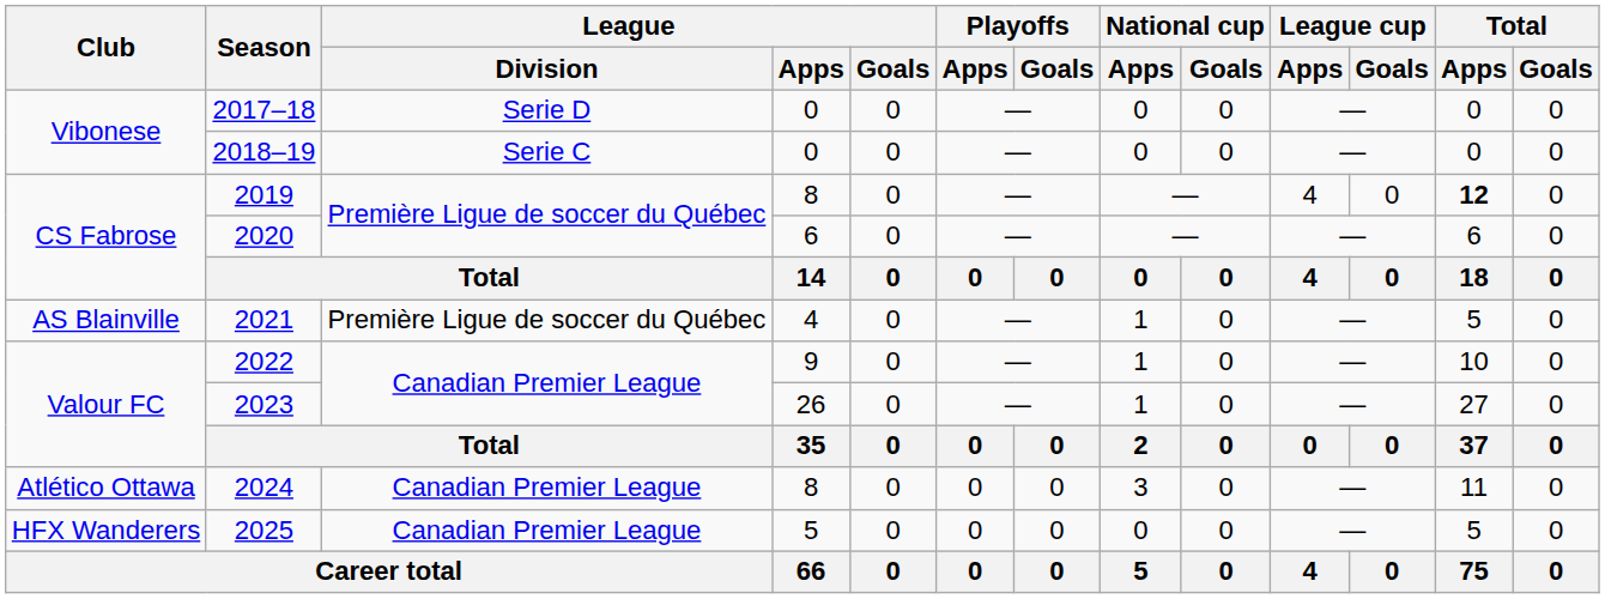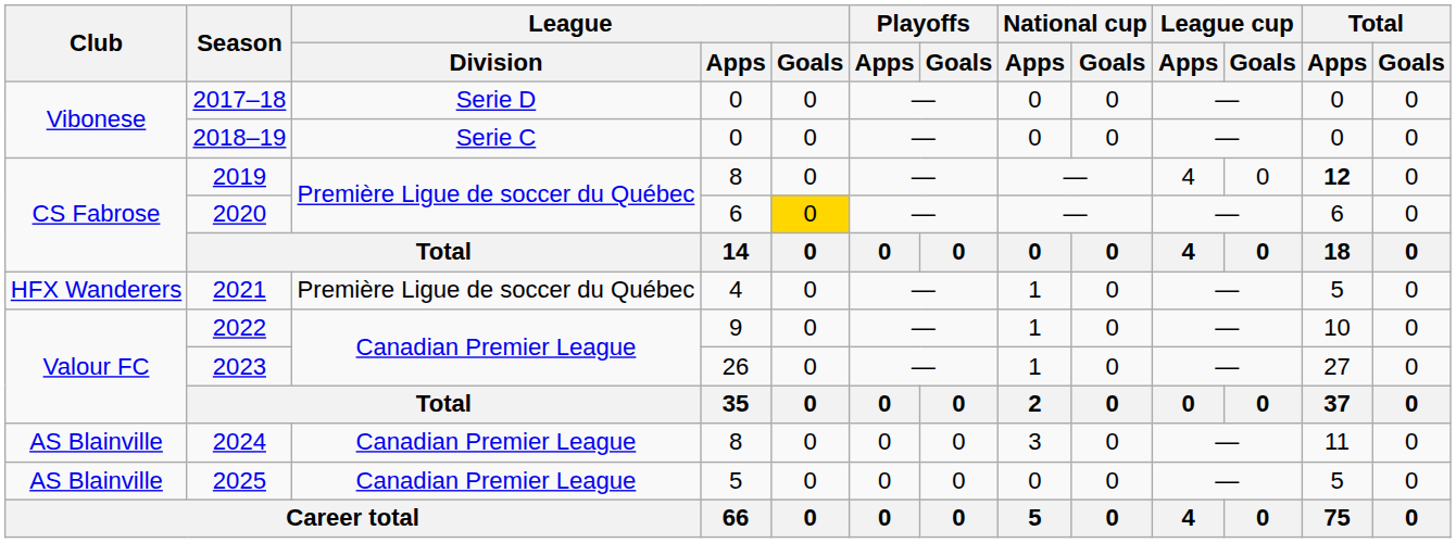 <table class="wikitable" style="text-align:center">
 <tr>
 <th rowspan="2">Club</th>
 <th rowspan="2">Season</th>
 <th colspan="3">League</th>
 <th colspan="2">Playoffs</th>
 <th colspan="2">National cup</th>
 <th colspan="2">League cup</th>
 <th colspan="2">Total</th>
 </tr>
 <tr>
 <th>Division</th>
 <th>Apps</th>
 <th>Goals</th>
 <th>Apps</th>
 <th>Goals</th>
 <th>Apps</th>
 <th>Goals</th>
 <th>Apps</th>
 <th>Goals</th>
 <th>Apps</th>
 <th>Goals</th>
 </tr>
 <tr>
 <td rowspan="2"><a href='#'>Vibonese</a></td>
 <td><a href='#'>2017–18</a></td>
 <td><a href='#'>Serie D</a></td>
 <td>0</td>
 <td>0</td>
 <td colspan="2">—</td>
 <td>0</td>
 <td>0</td>
 <td colspan="2">—</td>
 <td>0</td>
 <td>0</td>
 </tr>
 <tr>
 <td><a href='#'>2018–19</a></td>
 <td><a href='#'>Serie C</a></td>
 <td>0</td>
 <td>0</td>
 <td colspan="2">—</td>
 <td>0</td>
 <td>0</td>
 <td colspan="2">—</td>
 <td>0</td>
 <td>0</td>
 </tr>
 <tr>
 <td rowspan="3"><a href='#'>CS Fabrose</a></td>
 <td><a href='#'>2019</a></td>
 <td rowspan="2"><a href='#'>Première Ligue de soccer du Québec</a></td>
 <td>8</td>
 <td>0</td>
 <td colspan="2">—</td>
 <td colspan="2">—</td>
 <td>4</td>
 <td>0</td>
 <td><strong>12</strong></td>
 <td>0</td>
 </tr>
 <tr>
 <td><a href='#'>2020</a></td>
 <td>6</td>
-<td>0</td>
+<td style="background: gold;">0</td>
 <td colspan="2">—</td>
 <td colspan="2">—</td>
 <td colspan="2">—</td>
 <td>6</td>
 <td>0</td>
 </tr>
 <tr>
 <th colspan="2">Total</th>
 <th>14</th>
 <th>0</th>
 <th>0</th>
 <th>0</th>
 <th>0</th>
 <th>0</th>
 <th>4</th>
 <th>0</th>
 <th>18</th>
 <th>0</th>
 </tr>
 <tr>
-<td><a href='#'>AS Blainville</a></td>
+<td><a href='#'>HFX Wanderers</a></td>
 <td><a href='#'>2021</a></td>
 <td>Première Ligue de soccer du Québec</td>
 <td>4</td>
 <td>0</td>
 <td colspan="2">—</td>
 <td>1</td>
 <td>0</td>
 <td colspan="2">—</td>
 <td>5</td>
 <td>0</td>
 </tr>
 <tr>
 <td rowspan="3"><a href='#'>Valour FC</a></td>
 <td><a href='#'>2022</a></td>
 <td rowspan="2"><a href='#'>Canadian Premier League</a></td>
 <td>9</td>
 <td>0</td>
 <td colspan="2">—</td>
 <td>1</td>
 <td>0</td>
 <td colspan="2">—</td>
 <td>10</td>
 <td>0</td>
 </tr>
 <tr>
 <td><a href='#'>2023</a></td>
 <td>26</td>
 <td>0</td>
 <td colspan="2">—</td>
 <td>1</td>
 <td>0</td>
 <td colspan="2">—</td>
 <td>27</td>
 <td>0</td>
 </tr>
 <tr>
 <th colspan="2">Total</th>
 <th>35</th>
 <th>0</th>
 <th>0</th>
 <th>0</th>
 <th>2</th>
 <th>0</th>
 <th>0</th>
 <th>0</th>
 <th>37</th>
 <th>0</th>
 </tr>
 <tr>
-<td><a href='#'>Atlético Ottawa</a></td>
+<td><a href='#'>AS Blainville</a></td>
 <td><a href='#'>2024</a></td>
 <td><a href='#'>Canadian Premier League</a></td>
 <td>8</td>
 <td>0</td>
 <td>0</td>
 <td>0</td>
 <td>3</td>
 <td>0</td>
 <td colspan="2">—</td>
 <td>11</td>
 <td>0</td>
 </tr>
 <tr>
-<td><a href='#'>HFX Wanderers</a></td>
+<td><a href='#'>AS Blainville</a></td>
 <td><a href='#'>2025</a></td>
 <td><a href='#'>Canadian Premier League</a></td>
 <td>5</td>
 <td>0</td>
 <td>0</td>
 <td>0</td>
 <td>0</td>
 <td>0</td>
 <td colspan="2">—</td>
 <td>5</td>
 <td>0</td>
 </tr>
 <tr>
 <th colspan="3">Career total</th>
 <th>66</th>
 <th>0</th>
 <th>0</th>
 <th>0</th>
 <th>5</th>
 <th>0</th>
 <th>4</th>
 <th>0</th>
 <th>75</th>
 <th>0</th>
 </tr>
 </table>
